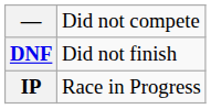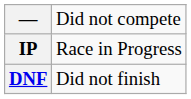 <table class="wikitable">
 <tr>
 <th scope="row">—</th>
 <td>Did not compete</td>
 </tr>
 <tr>
+<th scope="row">IP</th>
+<td>Race in Progress</td>
+</tr>
+<tr>
 <th scope="row"><a href='#'>DNF</a></th>
 <td>Did not finish</td>
 </tr>
-<tr>
-<th scope="row">IP</th>
-<td>Race in Progress</td>
-</tr>
 </table>
